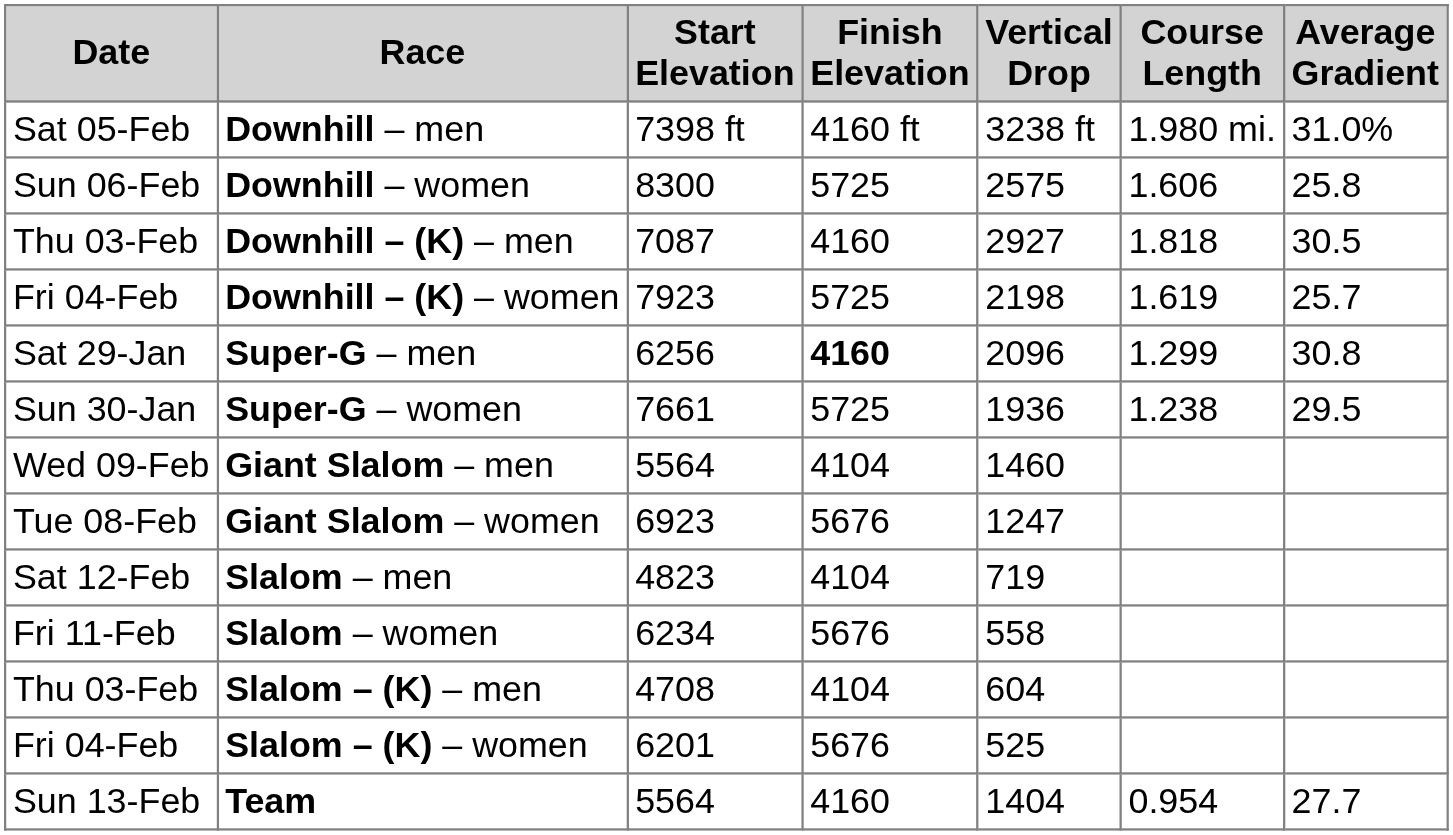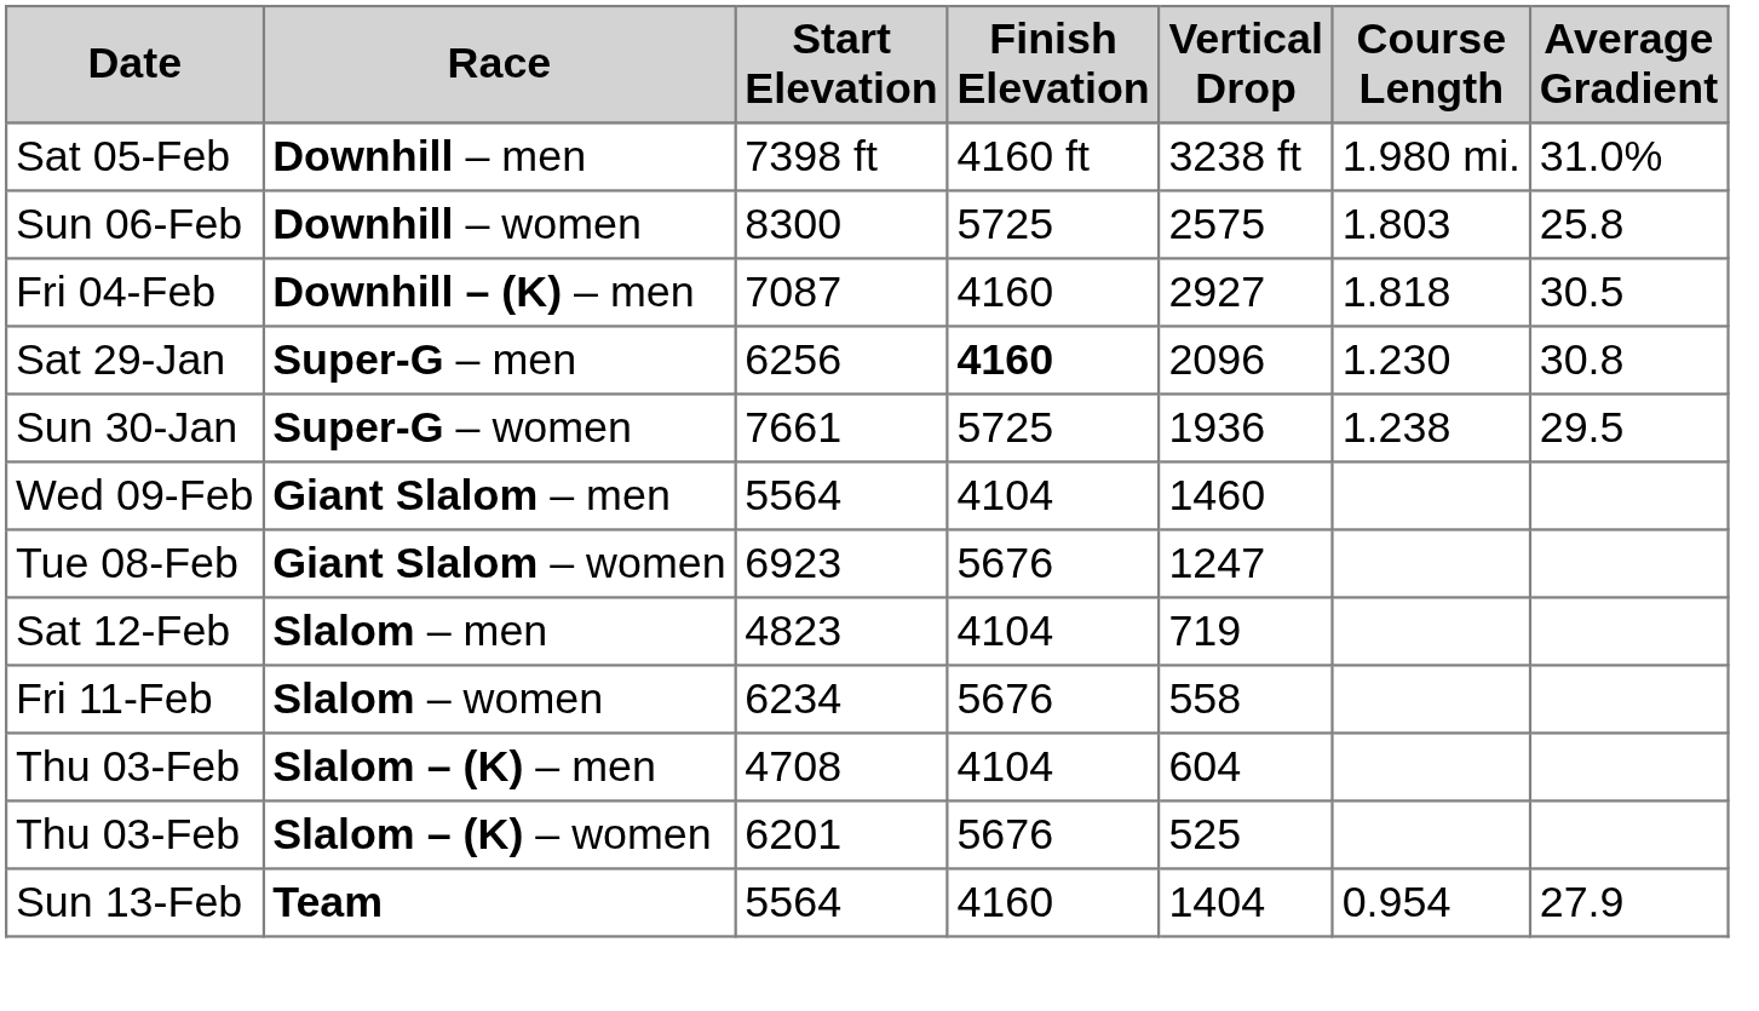 <table class="toccolours" border="1" cellpadding="3" style="border-collapse:collapse">
 <tr bgcolor=lightgrey>
 <th>Date</th>
 <th>Race</th>
 <th>Start<br>Elevation</th>
 <th>Finish<br>Elevation</th>
 <th>Vertical<br>Drop</th>
 <th>Course<br>Length</th>
 <th>Average<br>Gradient</th>
 </tr>
 <tr>
 <td>Sat 05-Feb</td>
 <td><strong>Downhill</strong> – men</td>
 <td>7398 ft</td>
 <td>4160 ft</td>
 <td>3238 ft</td>
 <td>1.980 mi.</td>
 <td>31.0%</td>
 </tr>
 <tr>
 <td>Sun 06-Feb</td>
 <td><strong>Downhill</strong> – women</td>
 <td>8300</td>
 <td>5725</td>
 <td>2575</td>
-<td>1.606</td>
+<td>1.803</td>
 <td>25.8</td>
 </tr>
 <tr>
-<td>Thu 03-Feb</td>
+<td>Fri 04-Feb</td>
 <td><strong>Downhill – (K)</strong> – men</td>
 <td>7087</td>
 <td>4160</td>
 <td>2927</td>
 <td>1.818</td>
 <td>30.5</td>
 </tr>
 <tr>
-<td>Fri 04-Feb</td>
-<td><strong>Downhill – (K)</strong> – women</td>
-<td>7923</td>
-<td>5725</td>
-<td>2198</td>
-<td>1.619</td>
-<td>25.7</td>
-</tr>
-<tr>
 <td>Sat 29-Jan</td>
 <td><strong>Super-G</strong> – men</td>
 <td>6256</td>
 <td><strong>4160</strong></td>
 <td>2096</td>
-<td>1.299</td>
+<td>1.230</td>
 <td>30.8</td>
 </tr>
 <tr>
 <td>Sun 30-Jan</td>
 <td><strong>Super-G</strong> – women</td>
 <td>7661</td>
 <td>5725</td>
 <td>1936</td>
 <td>1.238</td>
 <td>29.5</td>
 </tr>
 <tr>
 <td>Wed 09-Feb</td>
 <td><strong>Giant Slalom</strong> – men</td>
 <td>5564</td>
 <td>4104</td>
 <td>1460</td>
 <td></td>
 <td></td>
 </tr>
 <tr>
 <td>Tue 08-Feb</td>
 <td><strong>Giant Slalom</strong> – women</td>
 <td>6923</td>
 <td>5676</td>
 <td>1247</td>
 <td></td>
 <td></td>
 </tr>
 <tr>
 <td>Sat 12-Feb</td>
 <td><strong>Slalom</strong> – men</td>
 <td>4823</td>
 <td>4104</td>
 <td>719</td>
 <td></td>
 <td></td>
 </tr>
 <tr>
 <td>Fri 11-Feb</td>
 <td><strong>Slalom</strong> – women</td>
 <td>6234</td>
 <td>5676</td>
 <td>558</td>
 <td></td>
 <td></td>
 </tr>
 <tr>
 <td>Thu 03-Feb</td>
 <td><strong>Slalom – (K)</strong> – men</td>
 <td>4708</td>
 <td>4104</td>
 <td>604</td>
 <td></td>
 <td></td>
 </tr>
 <tr>
-<td>Fri 04-Feb</td>
+<td>Thu 03-Feb</td>
 <td><strong>Slalom – (K)</strong> – women</td>
 <td>6201</td>
 <td>5676</td>
 <td>525</td>
 <td></td>
 <td></td>
 </tr>
 <tr>
 <td>Sun 13-Feb</td>
 <td><strong>Team</strong></td>
 <td>5564</td>
 <td>4160</td>
 <td>1404</td>
 <td>0.954</td>
-<td>27.7</td>
+<td>27.9</td>
 </tr>
 </table>
